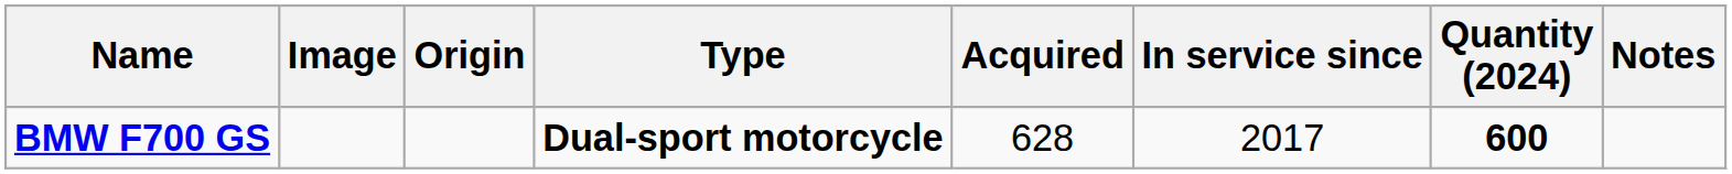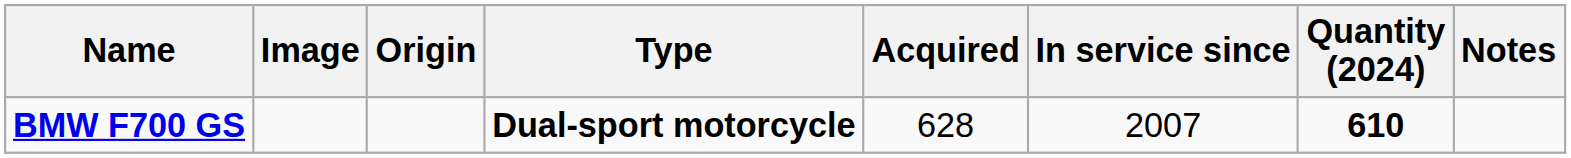 <table class="wikitable">
 <tr>
 <th>Name</th>
 <th style="text-align: center; ">Image</th>
 <th style="text-align: center; ">Origin</th>
 <th>Type</th>
 <th style="text-align: center; ">Acquired</th>
 <th style="text-align: center; ">In service since</th>
 <th style="text-align: center; ">Quantity<br>(2024)</th>
 <th style="text-align: center; ">Notes</th>
 </tr>
 <tr>
 <td><a href='#'><strong>BMW F700 GS</strong></a></td>
 <td style="text-align: center; "></td>
 <td></td>
 <td><strong>Dual-sport motorcycle</strong></td>
 <td style="text-align: center; ">628</td>
-<td style="text-align: center; ">2017</td>
-<td style="text-align: center; "><strong>600</strong></td>
+<td style="text-align: center; ">2007</td>
+<td style="text-align: center; "><strong>610</strong></td>
 <td></td>
 </tr>
 </table>
